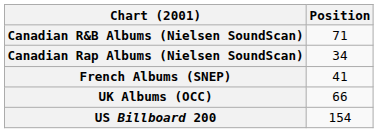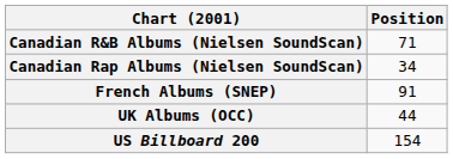 <table class="wikitable sortable plainrowheaders">
 <tr>
 <th scope="col">Chart (2001)</th>
 <th scope="col">Position</th>
 </tr>
 <tr>
 <th scope="row">Canadian R&B Albums (Nielsen SoundScan)</th>
 <td style="text-align:center;">71</td>
 </tr>
 <tr>
 <th scope="row">Canadian Rap Albums (Nielsen SoundScan)</th>
 <td style="text-align:center;">34</td>
 </tr>
 <tr>
 <th scope="row">French Albums (SNEP)</th>
-<td style="text-align:center;">41</td>
+<td style="text-align:center;">91</td>
 </tr>
 <tr>
 <th scope="row">UK Albums (OCC)</th>
-<td style="text-align:center;">66</td>
+<td style="text-align:center;">44</td>
 </tr>
 <tr>
 <th scope="row">US <em>Billboard</em> 200</th>
 <td style="text-align:center;">154</td>
 </tr>
 </table>
